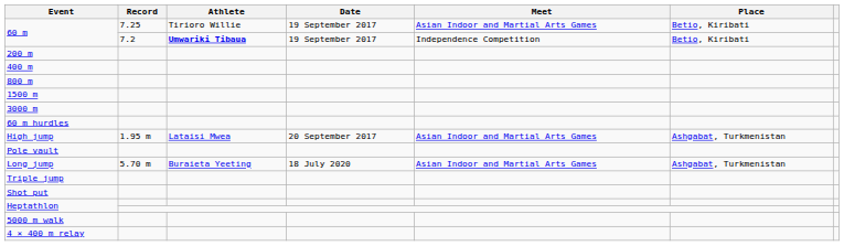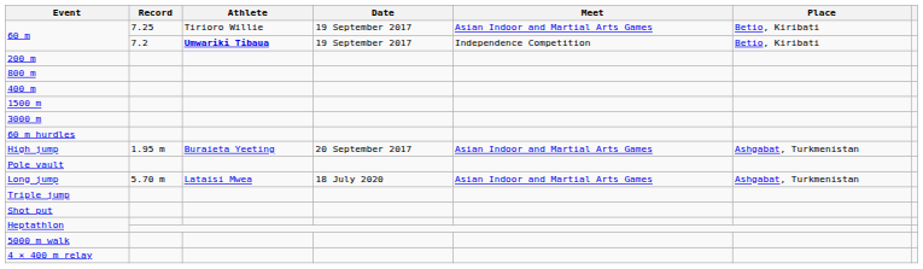 <table class="wikitable" style="font-size:95%; width: 95%;">
 <tr>
 <th>Event</th>
 <th>Record</th>
 <th>Athlete</th>
 <th>Date</th>
 <th>Meet</th>
 <th>Place</th>
 <th></th>
 </tr>
 <tr>
 <td rowspan=2><a href='#'>60 m</a></td>
 <td>7.25</td>
 <td>Tirioro Willie</td>
 <td>19 September 2017</td>
 <td><a href='#'>Asian Indoor and Martial Arts Games</a></td>
 <td><a href='#'>Betio</a>, Kiribati</td>
 <td></td>
 </tr>
 <tr>
 <td>7.2 </td>
 <td><strong><a href='#'>Umwariki Tibaua</a></strong></td>
 <td>19 September 2017</td>
 <td>Independence Competition</td>
 <td><a href='#'>Betio</a>, Kiribati</td>
 <td></td>
 </tr>
 <tr>
 <td><a href='#'>200 m</a></td>
 <td></td>
 <td></td>
 <td></td>
 <td></td>
 <td></td>
 <td></td>
 </tr>
 <tr>
-<td><a href='#'>400 m</a></td>
+<td><a href='#'>800 m</a></td>
 <td></td>
 <td></td>
 <td></td>
 <td></td>
 <td></td>
 <td></td>
 </tr>
 <tr>
-<td><a href='#'>800 m</a></td>
+<td><a href='#'>400 m</a></td>
 <td></td>
 <td></td>
 <td></td>
 <td></td>
 <td></td>
 <td></td>
 </tr>
 <tr>
 <td><a href='#'>1500 m</a></td>
 <td></td>
 <td></td>
 <td></td>
 <td></td>
 <td></td>
 <td></td>
 </tr>
 <tr>
 <td><a href='#'>3000 m</a></td>
 <td></td>
 <td></td>
 <td></td>
 <td></td>
 <td></td>
 <td></td>
 </tr>
 <tr>
 <td><a href='#'>60 m hurdles</a></td>
 <td></td>
 <td></td>
 <td></td>
 <td></td>
 <td></td>
 <td></td>
 </tr>
 <tr>
 <td><a href='#'>High jump</a></td>
 <td>1.95 m</td>
-<td><a href='#'>Lataisi Mwea</a></td>
+<td><a href='#'>Buraieta Yeeting</a></td>
 <td>20 September 2017</td>
 <td><a href='#'>Asian Indoor and Martial Arts Games</a></td>
 <td><a href='#'>Ashgabat</a>, Turkmenistan</td>
 <td></td>
 </tr>
 <tr>
 <td><a href='#'>Pole vault</a></td>
 <td></td>
 <td></td>
 <td></td>
 <td></td>
 <td></td>
 <td></td>
 </tr>
 <tr>
 <td><a href='#'>Long jump</a></td>
 <td>5.70 m</td>
-<td><a href='#'>Buraieta Yeeting</a></td>
+<td><a href='#'>Lataisi Mwea</a></td>
 <td>18 July 2020</td>
 <td><a href='#'>Asian Indoor and Martial Arts Games</a></td>
 <td><a href='#'>Ashgabat</a>, Turkmenistan</td>
 <td></td>
 </tr>
 <tr>
 <td><a href='#'>Triple jump</a></td>
 <td></td>
 <td></td>
 <td></td>
 <td></td>
 <td></td>
 <td></td>
 </tr>
 <tr>
 <td><a href='#'>Shot put</a></td>
 <td></td>
 <td></td>
 <td></td>
 <td></td>
 <td></td>
 <td></td>
 </tr>
 <tr>
 <td rowspan=2><a href='#'>Heptathlon</a></td>
 <td></td>
 <td></td>
 <td></td>
 <td></td>
 <td></td>
 <td></td>
 </tr>
 <tr>
 <td colspan=5></td>
 <td></td>
 </tr>
 <tr>
 <td><a href='#'>5000 m walk</a></td>
 <td></td>
 <td></td>
 <td></td>
 <td></td>
 <td></td>
 <td></td>
 </tr>
 <tr>
 <td><a href='#'>4 × 400 m relay</a></td>
 <td></td>
 <td></td>
 <td></td>
 <td></td>
 <td></td>
 <td></td>
 </tr>
 </table>
